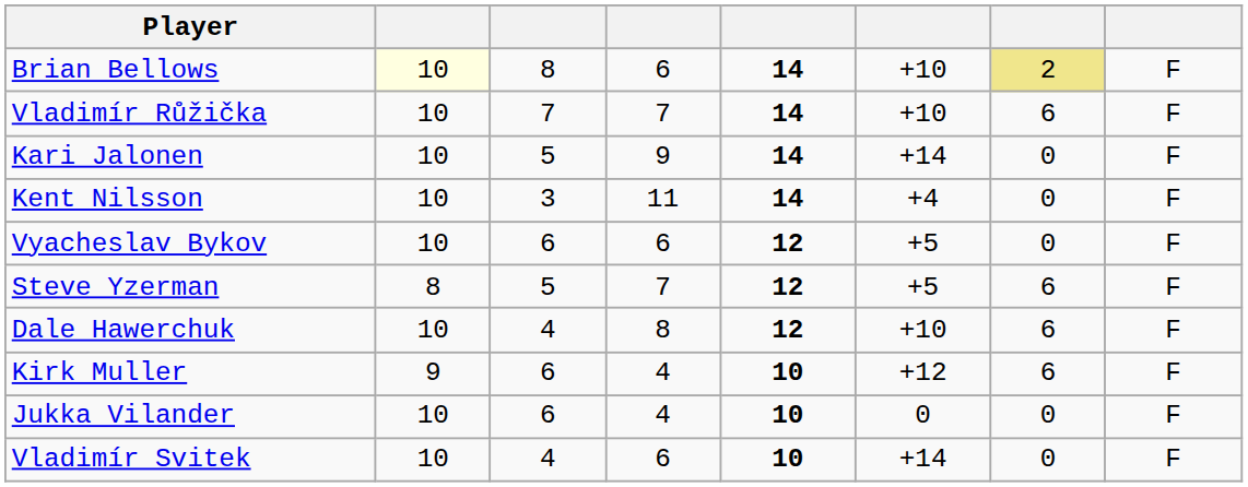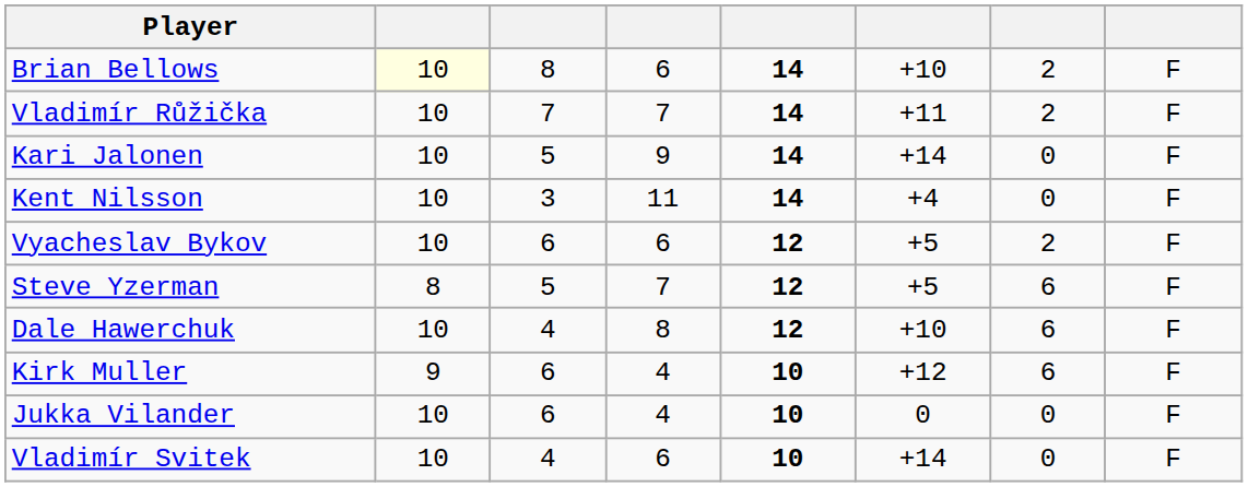 <table class="wikitable sortable" style="text-align:center;">
 <tr>
 <th style="width:175px;">Player</th>
 <th style="width:50px;"></th>
 <th style="width:50px;"></th>
 <th style="width:50px;"></th>
 <th style="width:60px;"></th>
 <th style="width:60px;"></th>
 <th style="width:50px;"></th>
 <th style="width:60px;"></th>
 </tr>
 <tr>
 <td style="text-align:left;"> <a href='#'>Brian Bellows</a></td>
 <td style="background: lightyellow;">10</td>
 <td>8</td>
 <td>6</td>
 <td><strong>14</strong></td>
 <td>+10</td>
-<td style="background: khaki;">2</td>
+<td>2</td>
 <td>F</td>
 </tr>
 <tr>
 <td style="text-align:left;"> <a href='#'>Vladimír Růžička</a></td>
 <td>10</td>
 <td>7</td>
 <td>7</td>
 <td><strong>14</strong></td>
-<td>+10</td>
-<td>6</td>
+<td>+11</td>
+<td>2</td>
 <td>F</td>
 </tr>
 <tr>
 <td style="text-align:left;"> <a href='#'>Kari Jalonen</a></td>
 <td>10</td>
 <td>5</td>
 <td>9</td>
 <td><strong>14</strong></td>
 <td>+14</td>
 <td>0</td>
 <td>F</td>
 </tr>
 <tr>
 <td style="text-align:left;"> <a href='#'>Kent Nilsson</a></td>
 <td>10</td>
 <td>3</td>
 <td>11</td>
 <td><strong>14</strong></td>
 <td>+4</td>
 <td>0</td>
 <td>F</td>
 </tr>
 <tr>
 <td style="text-align:left;"> <a href='#'>Vyacheslav Bykov</a></td>
 <td>10</td>
 <td>6</td>
 <td>6</td>
 <td><strong>12</strong></td>
 <td>+5</td>
-<td>0</td>
+<td>2</td>
 <td>F</td>
 </tr>
 <tr>
 <td style="text-align:left;"> <a href='#'>Steve Yzerman</a></td>
 <td>8</td>
 <td>5</td>
 <td>7</td>
 <td><strong>12</strong></td>
 <td>+5</td>
 <td>6</td>
 <td>F</td>
 </tr>
 <tr>
 <td style="text-align:left;"> <a href='#'>Dale Hawerchuk</a></td>
 <td>10</td>
 <td>4</td>
 <td>8</td>
 <td><strong>12</strong></td>
 <td>+10</td>
 <td>6</td>
 <td>F</td>
 </tr>
 <tr>
 <td style="text-align:left;"> <a href='#'>Kirk Muller</a></td>
 <td>9</td>
 <td>6</td>
 <td>4</td>
 <td><strong>10</strong></td>
 <td>+12</td>
 <td>6</td>
 <td>F</td>
 </tr>
 <tr>
 <td style="text-align:left;"> <a href='#'>Jukka Vilander</a></td>
 <td>10</td>
 <td>6</td>
 <td>4</td>
 <td><strong>10</strong></td>
 <td>0</td>
 <td>0</td>
 <td>F</td>
 </tr>
 <tr>
 <td style="text-align:left;"> <a href='#'>Vladimír Svitek</a></td>
 <td>10</td>
 <td>4</td>
 <td>6</td>
 <td><strong>10</strong></td>
 <td>+14</td>
 <td>0</td>
 <td>F</td>
 </tr>
 </table>
